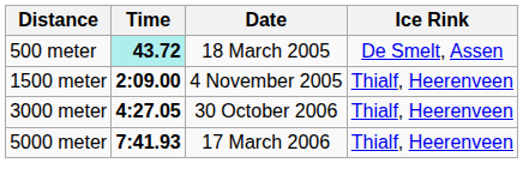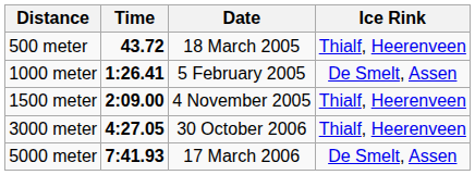 <table class="wikitable">
 <tr style="text-align:center; background:#fff;">
 <th>Distance</th>
 <th>Time</th>
 <th>Date</th>
 <th>Ice Rink</th>
 </tr>
 <tr>
 <td>500 meter</td>
-<td align=right style="background: paleturquoise;"><strong>43.72</strong></td>
+<td align=right><strong>43.72</strong></td>
 <td align=center>18 March 2005</td>
+<td align=center><a href='#'>Thialf</a>, <a href='#'>Heerenveen</a></td>
+</tr>
+<tr>
+<td>1000 meter</td>
+<td align=right><strong>1:26.41</strong></td>
+<td align=center>5 February 2005</td>
 <td align=center><a href='#'>De Smelt</a>, <a href='#'>Assen</a></td>
 </tr>
 <tr>
 <td>1500 meter</td>
 <td align=right><strong>2:09.00</strong></td>
 <td align=center>4 November 2005</td>
 <td align=center><a href='#'>Thialf</a>, <a href='#'>Heerenveen</a></td>
 </tr>
 <tr>
 <td>3000 meter</td>
 <td align=right><strong>4:27.05</strong></td>
 <td align=center>30 October 2006</td>
 <td align=center><a href='#'>Thialf</a>, <a href='#'>Heerenveen</a></td>
 </tr>
 <tr>
 <td>5000 meter</td>
 <td align=right><strong>7:41.93</strong></td>
 <td align=center>17 March 2006</td>
-<td align=center><a href='#'>Thialf</a>, <a href='#'>Heerenveen</a></td>
+<td align=center><a href='#'>De Smelt</a>, <a href='#'>Assen</a></td>
 </tr>
 </table>
